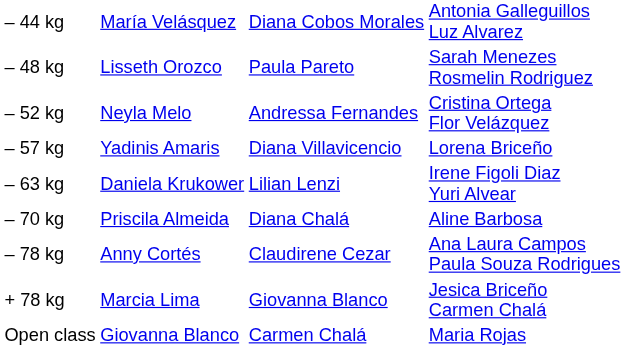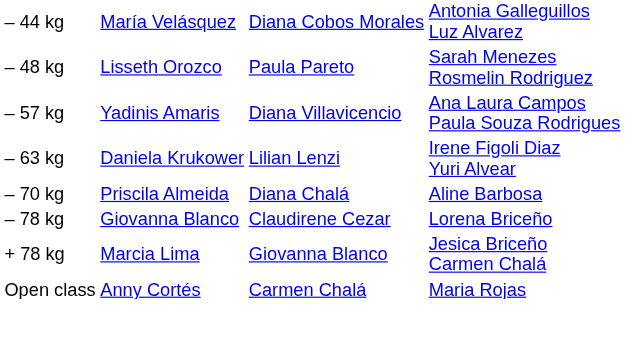 <table>
 <tr>
 <td>– 44 kg</td>
 <td> <a href='#'>María Velásquez</a></td>
 <td> <a href='#'>Diana Cobos Morales</a></td>
 <td> <a href='#'>Antonia Galleguillos</a><br>  <a href='#'>Luz Alvarez</a></td>
 </tr>
 <tr>
 <td>– 48 kg</td>
 <td> <a href='#'>Lisseth Orozco</a></td>
 <td> <a href='#'>Paula Pareto</a></td>
 <td> <a href='#'>Sarah Menezes</a> <br>  <a href='#'>Rosmelin Rodriguez</a></td>
 </tr>
 <tr>
-<td>– 52 kg</td>
-<td> <a href='#'>Neyla Melo</a></td>
-<td> <a href='#'>Andressa Fernandes</a></td>
-<td> <a href='#'>Cristina Ortega</a><br>  <a href='#'>Flor Velázquez</a></td>
-</tr>
-<tr>
 <td>– 57 kg</td>
 <td> <a href='#'>Yadinis Amaris</a></td>
 <td> <a href='#'>Diana Villavicencio</a></td>
-<td> <a href='#'>Lorena Briceño</a></td>
+<td> <a href='#'>Ana Laura Campos</a> <br>  <a href='#'>Paula Souza Rodrigues</a></td>
 </tr>
 <tr>
 <td>– 63 kg</td>
 <td> <a href='#'>Daniela Krukower</a></td>
 <td> <a href='#'>Lilian Lenzi</a></td>
 <td> <a href='#'>Irene Figoli Diaz</a><br>  <a href='#'>Yuri Alvear</a></td>
 </tr>
 <tr>
 <td>– 70 kg</td>
 <td> <a href='#'>Priscila Almeida</a></td>
 <td> <a href='#'>Diana Chalá</a></td>
 <td> <a href='#'>Aline Barbosa</a></td>
 </tr>
 <tr>
 <td>– 78 kg</td>
-<td> <a href='#'>Anny Cortés</a></td>
+<td> <a href='#'>Giovanna Blanco</a></td>
 <td> <a href='#'>Claudirene Cezar</a></td>
-<td> <a href='#'>Ana Laura Campos</a> <br>  <a href='#'>Paula Souza Rodrigues</a></td>
+<td> <a href='#'>Lorena Briceño</a></td>
 </tr>
 <tr>
 <td>+ 78 kg</td>
 <td> <a href='#'>Marcia Lima</a></td>
 <td> <a href='#'>Giovanna Blanco</a></td>
 <td> <a href='#'>Jesica Briceño</a><br>  <a href='#'>Carmen Chalá</a></td>
 </tr>
 <tr>
 <td>Open class</td>
-<td> <a href='#'>Giovanna Blanco</a></td>
+<td> <a href='#'>Anny Cortés</a></td>
 <td> <a href='#'>Carmen Chalá</a></td>
 <td> <a href='#'>Maria Rojas</a></td>
 </tr>
 </table>
